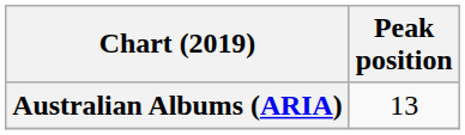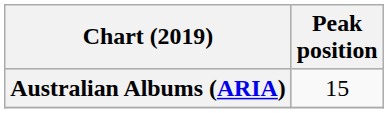 <table class="sortable wikitable plainrowheaders" style="text-align:center">
 <tr>
 <th scope="col">Chart (2019)</th>
 <th scope="col">Peak<br>position</th>
 </tr>
 <tr>
 <th scope="row">Australian Albums (<a href='#'>ARIA</a>)</th>
-<td>13</td>
+<td>15</td>
 </tr>
 <tr>
 </tr>
 <tr>
 </tr>
 <tr>
 </tr>
 </table>
